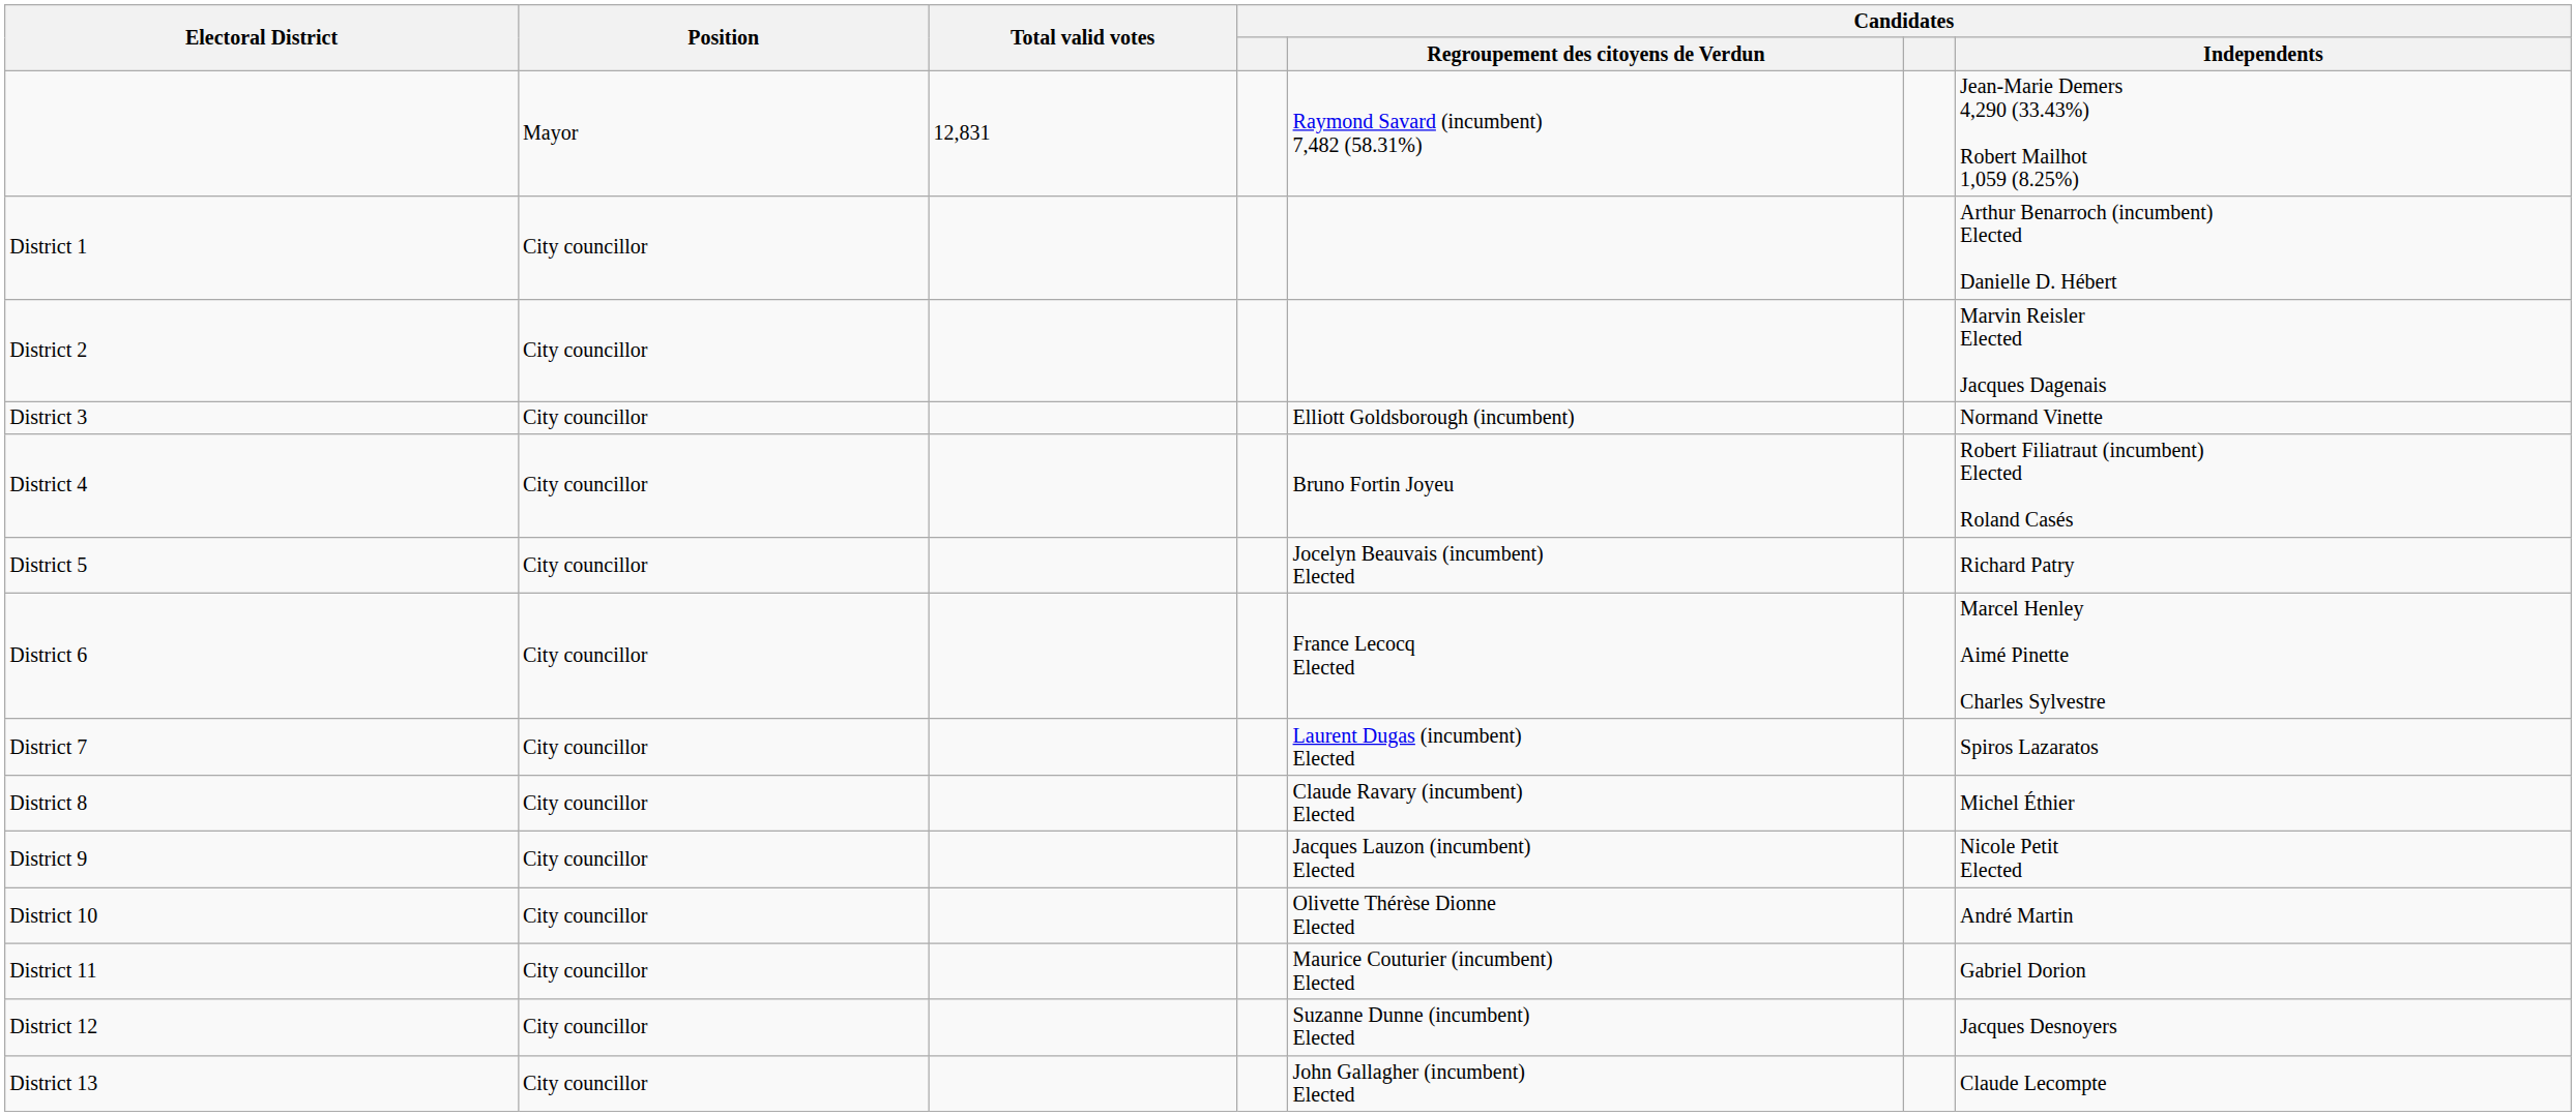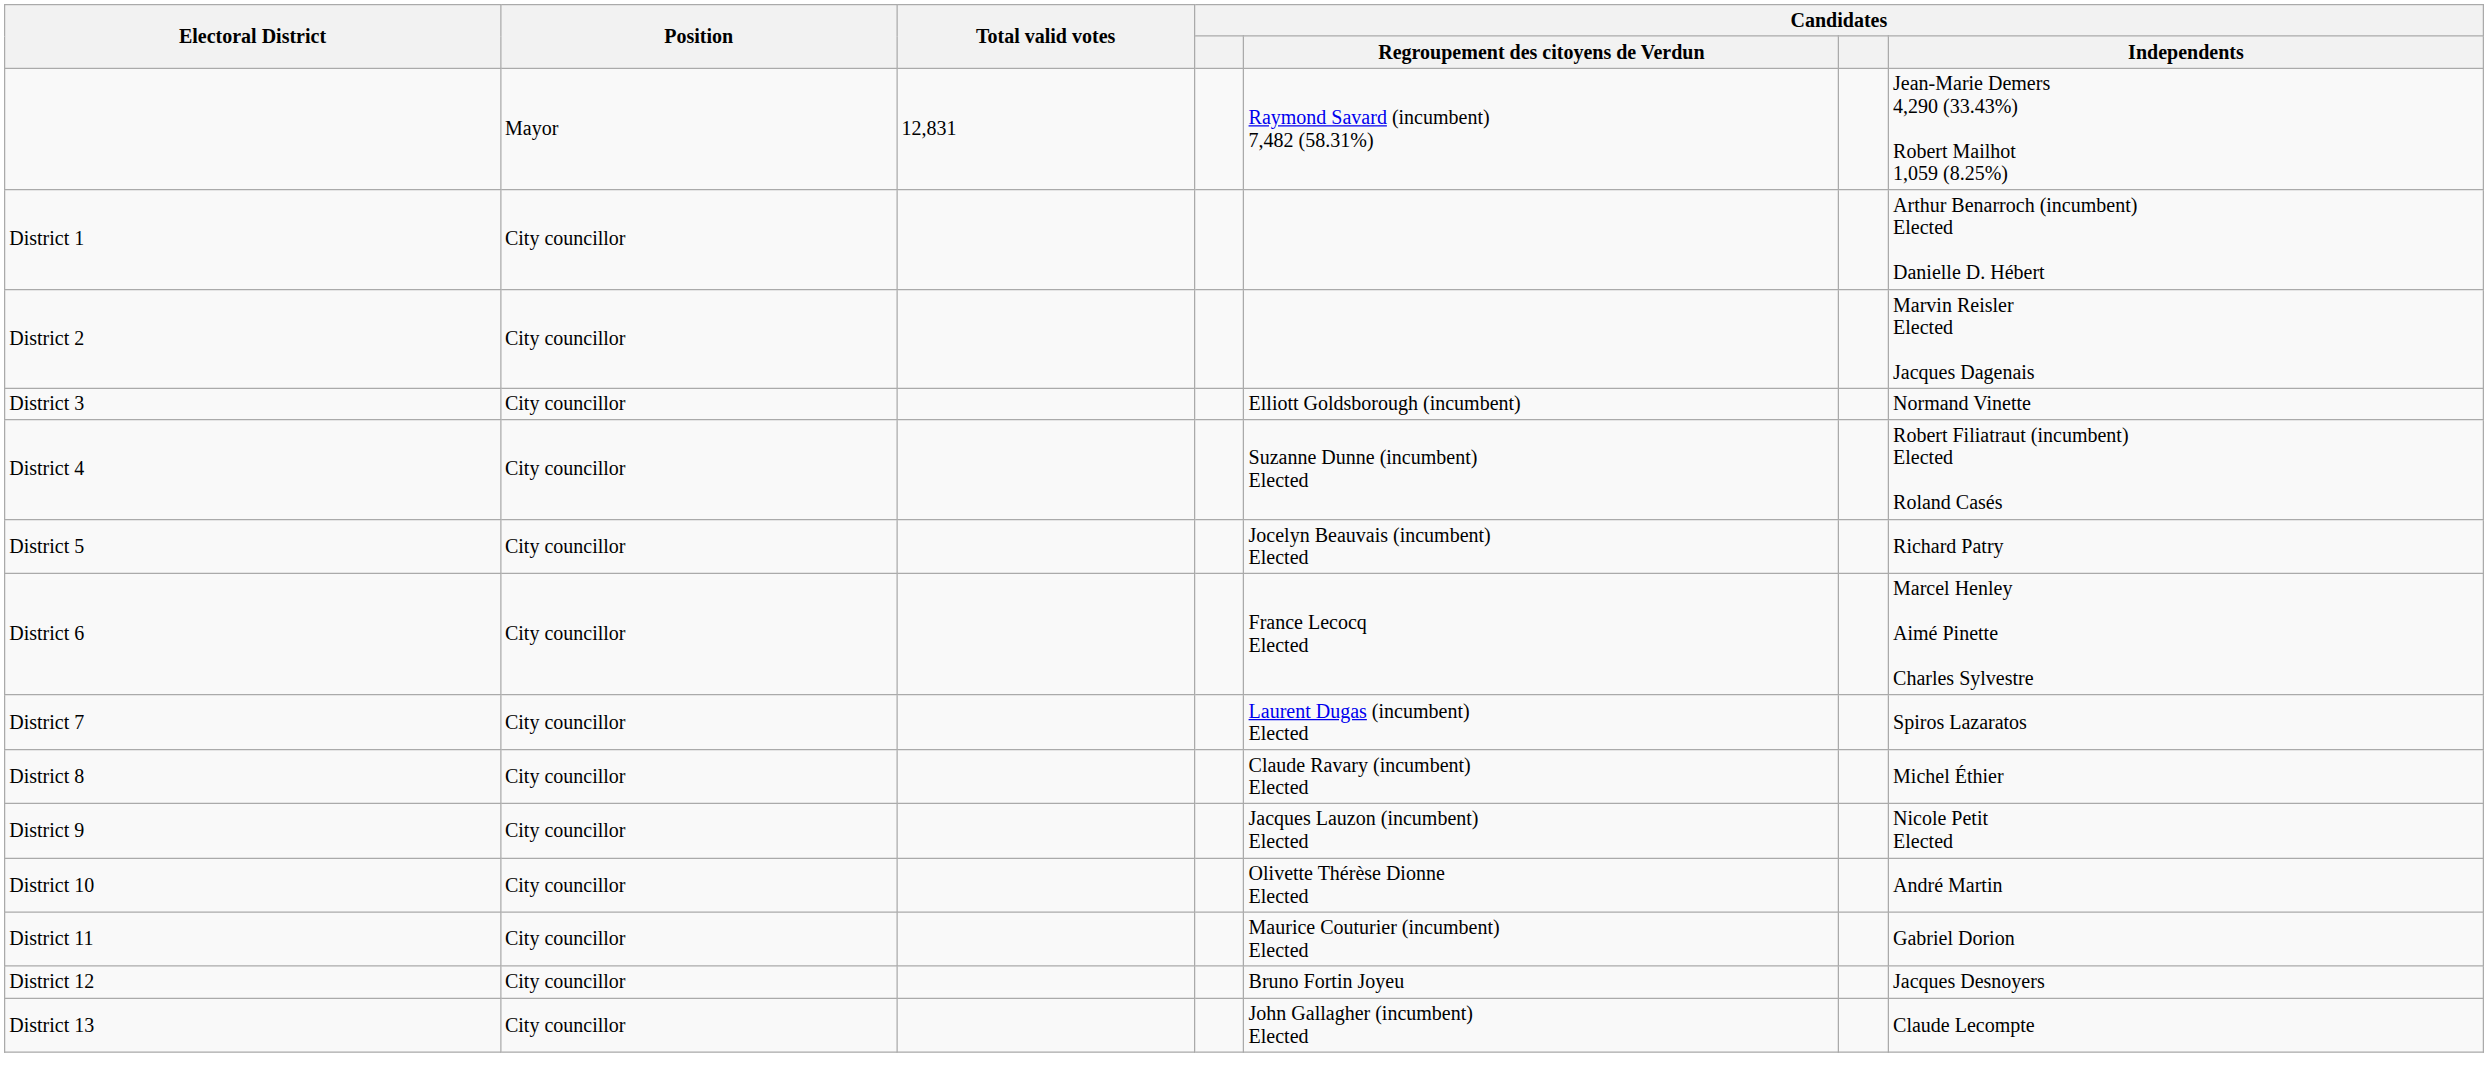 <table class="wikitable" width="100%">
 <tr>
 <th width=10% rowspan=2>Electoral District</th>
 <th width=8% rowspan=2>Position</th>
 <th width=6% rowspan=2>Total valid votes</th>
 <th colspan=4>Candidates</th>
 </tr>
 <tr>
 <th width=1% > </th>
 <th width=12% >Regroupement des citoyens de Verdun</th>
 <th width=1% > </th>
 <th width=12% >Independents</th>
 </tr>
 <tr>
 <td></td>
 <td>Mayor</td>
 <td>12,831</td>
 <td> </td>
 <td><a href='#'>Raymond Savard</a> (incumbent)<br>7,482 (58.31%)</td>
 <td>  </td>
 <td>Jean-Marie Demers<br>4,290 (33.43%)<br><br>Robert Mailhot<br>1,059 (8.25%)</td>
 </tr>
 <tr>
 <td>District 1</td>
 <td>City councillor</td>
 <td></td>
 <td>  </td>
 <td></td>
 <td> </td>
 <td>Arthur Benarroch (incumbent)<br>Elected<br><br>Danielle D. Hébert</td>
 </tr>
 <tr>
 <td>District 2</td>
 <td>City councillor</td>
 <td></td>
 <td>  </td>
 <td></td>
 <td> </td>
 <td>Marvin Reisler<br>Elected<br><br>Jacques Dagenais</td>
 </tr>
 <tr>
 <td>District 3</td>
 <td>City councillor</td>
 <td></td>
 <td> </td>
 <td>Elliott Goldsborough (incumbent)</td>
 <td>  </td>
 <td>Normand Vinette</td>
 </tr>
 <tr>
 <td>District 4</td>
 <td>City councillor</td>
 <td></td>
 <td>  </td>
-<td>Bruno Fortin Joyeu</td>
+<td>Suzanne Dunne (incumbent)<br>Elected</td>
 <td> </td>
 <td>Robert Filiatraut (incumbent)<br>Elected<br><br>Roland Casés</td>
 </tr>
 <tr>
 <td>District 5</td>
 <td>City councillor</td>
 <td></td>
 <td> </td>
 <td>Jocelyn Beauvais (incumbent)<br>Elected</td>
 <td>  </td>
 <td>Richard Patry</td>
 </tr>
 <tr>
 <td>District 6</td>
 <td>City councillor</td>
 <td></td>
 <td> </td>
 <td>France Lecocq<br>Elected</td>
 <td>  </td>
 <td>Marcel Henley<br><br>Aimé Pinette<br><br>Charles Sylvestre</td>
 </tr>
 <tr>
 <td>District 7</td>
 <td>City councillor</td>
 <td></td>
 <td> </td>
 <td><a href='#'>Laurent Dugas</a> (incumbent)<br>Elected</td>
 <td>  </td>
 <td>Spiros Lazaratos</td>
 </tr>
 <tr>
 <td>District 8</td>
 <td>City councillor</td>
 <td></td>
 <td> </td>
 <td>Claude Ravary (incumbent)<br>Elected</td>
 <td>  </td>
 <td>Michel Éthier</td>
 </tr>
 <tr>
 <td>District 9</td>
 <td>City councillor</td>
 <td></td>
 <td>  </td>
 <td>Jacques Lauzon (incumbent)<br>Elected</td>
 <td> </td>
 <td>Nicole Petit<br>Elected</td>
 </tr>
 <tr>
 <td>District 10</td>
 <td>City councillor</td>
 <td></td>
 <td> </td>
 <td>Olivette Thérèse Dionne<br>Elected</td>
 <td>  </td>
 <td>André Martin</td>
 </tr>
 <tr>
 <td>District 11</td>
 <td>City councillor</td>
 <td></td>
 <td> </td>
 <td>Maurice Couturier (incumbent)<br>Elected</td>
 <td>  </td>
 <td>Gabriel Dorion</td>
 </tr>
 <tr>
 <td>District 12</td>
 <td>City councillor</td>
 <td></td>
 <td> </td>
-<td>Suzanne Dunne (incumbent)<br>Elected</td>
+<td>Bruno Fortin Joyeu</td>
 <td>  </td>
 <td>Jacques Desnoyers</td>
 </tr>
 <tr>
 <td>District 13</td>
 <td>City councillor</td>
 <td></td>
 <td> </td>
 <td>John Gallagher (incumbent)<br>Elected</td>
 <td>  </td>
 <td>Claude Lecompte</td>
 </tr>
 </table>
